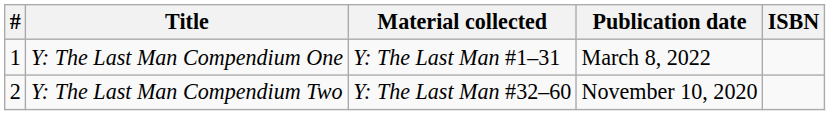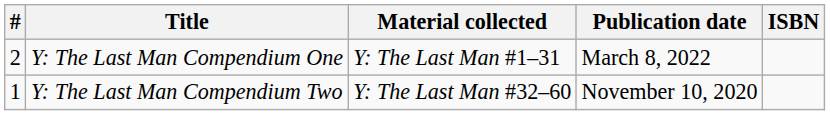 <table class="wikitable">
 <tr>
 <th scope="col">#</th>
 <th scope="col">Title</th>
 <th scope="col">Material collected</th>
 <th scope="col">Publication date</th>
 <th scope="col">ISBN</th>
 </tr>
 <tr>
-<td>1</td>
+<td>2</td>
 <td scope="row"><em>Y: The Last Man Compendium One</em></td>
 <td><em>Y: The Last Man</em> #1–31</td>
 <td>March 8, 2022</td>
 <td></td>
 </tr>
 <tr>
-<td>2</td>
+<td>1</td>
 <td scope="row"><em>Y: The Last Man Compendium Two</em></td>
 <td><em>Y: The Last Man</em> #32–60</td>
 <td>November 10, 2020</td>
 <td></td>
 </tr>
 </table>
